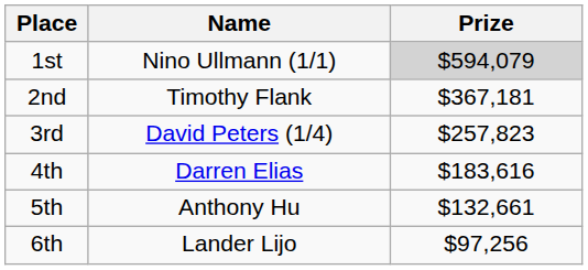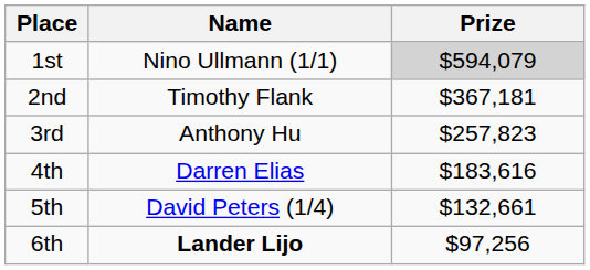 <table class="wikitable">
 <tr>
 <th width="50">Place</th>
 <th width="200">Name</th>
 <th width="125">Prize</th>
 </tr>
 <tr>
 <td align = "center">1st</td>
 <td align = "center"> Nino Ullmann (1/1)</td>
 <td align = "center" style="background: lightgrey;">$594,079</td>
 </tr>
 <tr>
 <td align = "center">2nd</td>
 <td align = "center"> Timothy Flank</td>
 <td align = "center">$367,181</td>
 </tr>
 <tr>
 <td align = "center">3rd</td>
-<td align = "center"> <a href='#'>David Peters</a> (1/4)</td>
+<td align = "center"> Anthony Hu</td>
 <td align = "center">$257,823</td>
 </tr>
 <tr>
 <td align = "center">4th</td>
 <td align = "center"> <a href='#'>Darren Elias</a></td>
 <td align = "center">$183,616</td>
 </tr>
 <tr>
 <td align = "center">5th</td>
-<td align = "center"> Anthony Hu</td>
+<td align = "center"> <a href='#'>David Peters</a> (1/4)</td>
 <td align = "center">$132,661</td>
 </tr>
 <tr>
 <td align = "center">6th</td>
-<td align = "center"> Lander Lijo</td>
+<td align = "center"><strong> Lander Lijo</strong></td>
 <td align = "center">$97,256</td>
 </tr>
 </table>
